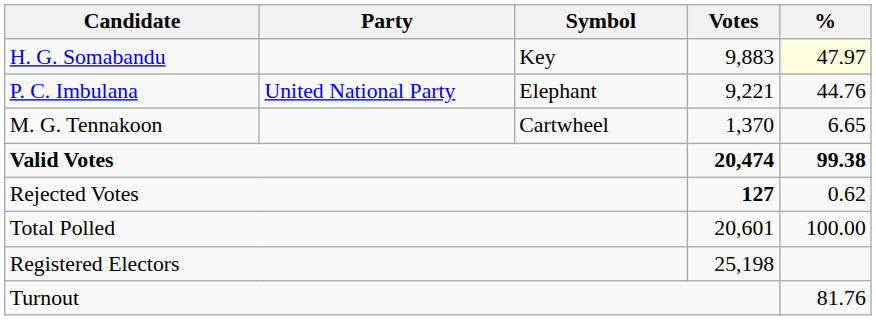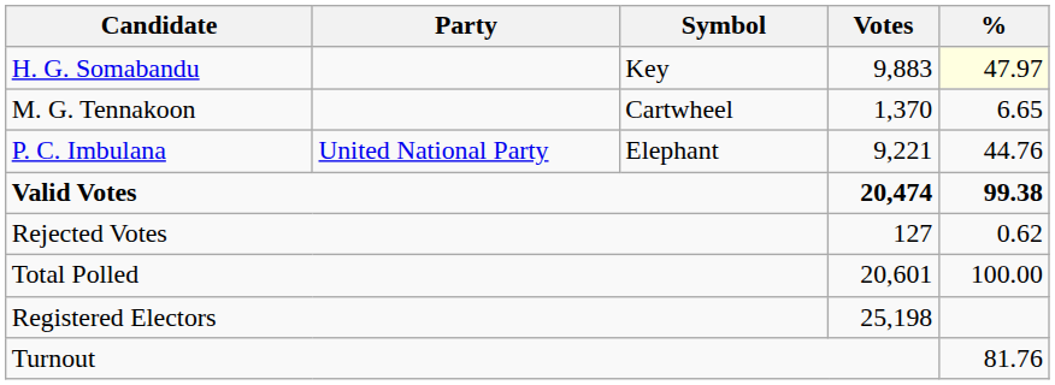 <table class="wikitable" border="1" style="text-align:right;">
 <tr>
 <th align=left width="180">Candidate</th>
 <th align=left width="180">Party</th>
 <th align=left width="120">Symbol</th>
 <th align=left width="60">Votes</th>
 <th align=left width="60">%</th>
 </tr>
 <tr>
 <td align=left><a href='#'>H. G. Somabandu</a></td>
 <td></td>
 <td align=left>Key</td>
 <td align=right>9,883</td>
 <td align=right style="background: lightyellow;">47.97</td>
 </tr>
 <tr>
+<td align=left>M. G. Tennakoon</td>
+<td></td>
+<td align=left>Cartwheel</td>
+<td align=right>1,370</td>
+<td align=right>6.65</td>
+</tr>
+<tr>
 <td align=left><a href='#'>P. C. Imbulana</a></td>
 <td align=left><a href='#'>United National Party</a></td>
 <td align=left>Elephant</td>
 <td align=right>9,221</td>
 <td align=right>44.76</td>
-</tr>
-<tr>
-<td align=left>M. G. Tennakoon</td>
-<td></td>
-<td align=left>Cartwheel</td>
-<td align=right>1,370</td>
-<td align=right>6.65</td>
 </tr>
 <tr>
 <td align=left colspan=3><strong>Valid Votes</strong></td>
 <td align=right><strong>20,474</strong></td>
 <td align=right><strong>99.38</strong></td>
 </tr>
 <tr>
 <td align=left colspan=3>Rejected Votes</td>
-<td align=right><strong>127</strong></td>
+<td align=right>127</td>
 <td align=right>0.62</td>
 </tr>
 <tr>
 <td align=left colspan=3>Total Polled</td>
 <td align=right>20,601</td>
 <td align=right>100.00</td>
 </tr>
 <tr>
 <td align=left colspan=3>Registered Electors</td>
 <td align=right>25,198</td>
 <td></td>
 </tr>
 <tr>
 <td align=left colspan=4>Turnout</td>
 <td align=right>81.76</td>
 </tr>
 </table>
